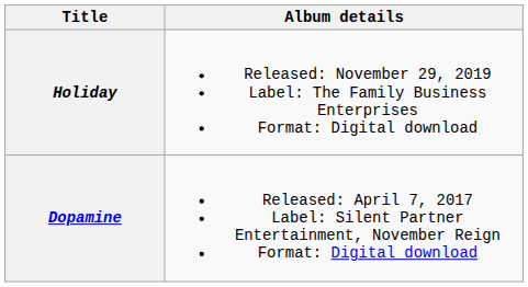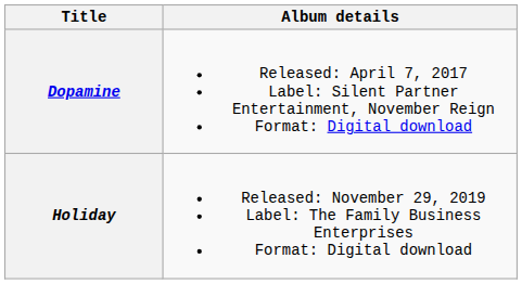 <table class="wikitable plainrowheaders" style="text-align:center;" border="1">
 <tr>
 <th scope="col" rowspan="1" style="width:10em;">Title</th>
 <th scope="col" rowspan="1" style="width:23em;">Album details</th>
 </tr>
 <tr>
+<th scope="row"><em><a href='#'>Dopamine</a></em></th>
+<td><br><ul><li>Released: April 7, 2017</li><li>Label: Silent Partner Entertainment, November Reign</li><li>Format: <a href='#'>Digital download</a></li></ul></td>
+</tr>
+<tr>
 <th scope="row"><em>Holiday</em></th>
 <td><br><ul><li>Released: November 29, 2019</li><li>Label: The Family Business Enterprises</li><li>Format: Digital download</li></ul></td>
 </tr>
-<tr>
-<th scope="row"><em><a href='#'>Dopamine</a></em></th>
-<td><br><ul><li>Released: April 7, 2017</li><li>Label: Silent Partner Entertainment, November Reign</li><li>Format: <a href='#'>Digital download</a></li></ul></td>
-</tr>
 </table>
